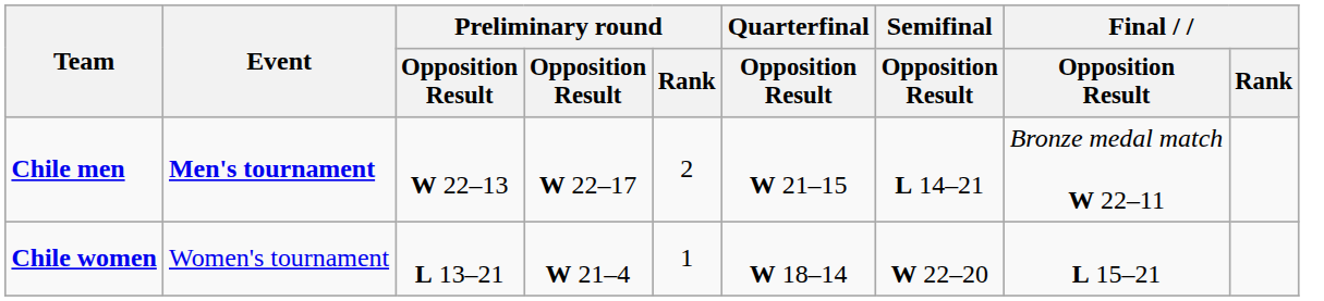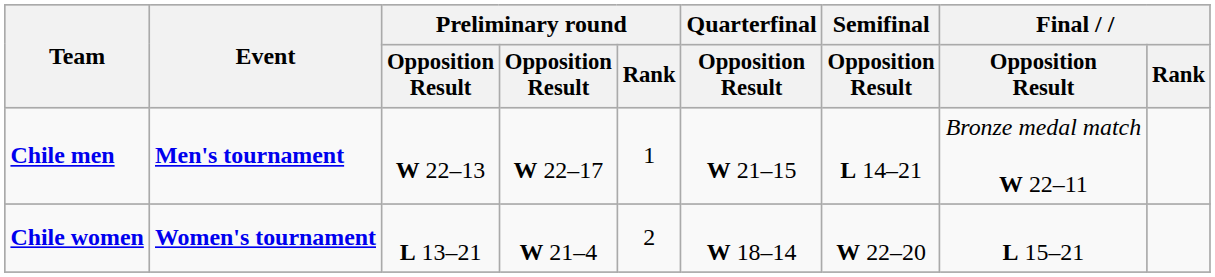 <table class=wikitable style=font-size:90%;text-align:center>
 <tr>
 <th rowspan=2>Team</th>
 <th rowspan=2>Event</th>
 <th colspan=3>Preliminary round</th>
 <th>Quarterfinal</th>
 <th>Semifinal</th>
 <th colspan=2>Final /  / </th>
 </tr>
 <tr style=font-size:95%>
 <th>Opposition<br>Result</th>
 <th>Opposition<br>Result</th>
 <th>Rank</th>
 <th>Opposition<br>Result</th>
 <th>Opposition<br>Result</th>
 <th>Opposition<br>Result</th>
 <th>Rank</th>
 </tr>
 <tr>
 <td style="text-align:left"><strong><a href='#'>Chile men</a></strong></td>
 <td style="text-align:left"><strong><a href='#'>Men's tournament</a></strong></td>
 <td><br><strong>W</strong> 22–13</td>
 <td><br><strong>W</strong> 22–17</td>
-<td>2</td>
+<td>1</td>
 <td><br><strong>W</strong> 21–15</td>
 <td><br><strong>L</strong> 14–21</td>
 <td><em>Bronze medal match</em><br><br><strong>W</strong> 22–11</td>
 <td></td>
 </tr>
 <tr>
 <td style="text-align:left"><strong><a href='#'>Chile women</a></strong></td>
-<td style="text-align:left"><a href='#'>Women's tournament</a></td>
+<td style="text-align:left"><strong><a href='#'>Women's tournament</a></strong></td>
 <td><br><strong>L</strong> 13–21</td>
 <td><br><strong>W</strong> 21–4</td>
-<td>1</td>
+<td>2</td>
 <td><br><strong>W</strong> 18–14</td>
 <td><br><strong>W</strong> 22–20</td>
 <td><br><strong>L</strong> 15–21</td>
 <td></td>
 </tr>
 </table>
